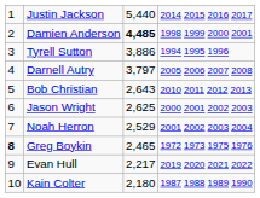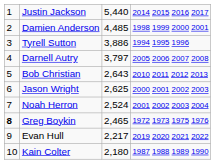 <table class="wikitable">
 <tr>
 <td>1</td>
 <td><a href='#'>Justin Jackson</a></td>
 <td>5,440</td>
 <td style="font-size:80%;"><a href='#'>2014</a> <a href='#'>2015</a> <a href='#'>2016</a> <a href='#'>2017</a></td>
 </tr>
 <tr>
 <td>2</td>
 <td><a href='#'>Damien Anderson</a></td>
-<td><strong>4,485</strong></td>
+<td>4,485</td>
 <td style="font-size:80%;"><a href='#'>1998</a> <a href='#'>1999</a> <a href='#'>2000</a> <a href='#'>2001</a></td>
 </tr>
 <tr>
 <td>3</td>
 <td><a href='#'>Tyrell Sutton</a></td>
 <td>3,886</td>
 <td style="font-size:80%;"><a href='#'>1994</a> <a href='#'>1995</a> <a href='#'>1996</a></td>
 </tr>
 <tr>
 <td>4</td>
 <td><a href='#'>Darnell Autry</a></td>
 <td>3,797</td>
 <td style="font-size:80%;"><a href='#'>2005</a> <a href='#'>2006</a> <a href='#'>2007</a> <a href='#'>2008</a></td>
 </tr>
 <tr>
 <td>5</td>
 <td><a href='#'>Bob Christian</a></td>
 <td>2,643</td>
 <td style="font-size:80%;"><a href='#'>2010</a> <a href='#'>2011</a> <a href='#'>2012</a> <a href='#'>2013</a></td>
 </tr>
 <tr>
 <td>6</td>
 <td><a href='#'>Jason Wright</a></td>
 <td>2,625</td>
 <td style="font-size:80%;"><a href='#'>2000</a> <a href='#'>2001</a> <a href='#'>2002</a> <a href='#'>2003</a></td>
 </tr>
 <tr>
 <td>7</td>
 <td><a href='#'>Noah Herron</a></td>
-<td>2,529</td>
+<td>2,524</td>
 <td style="font-size:80%;"><a href='#'>2001</a> <a href='#'>2002</a> <a href='#'>2003</a> <a href='#'>2004</a></td>
 </tr>
 <tr>
 <td><strong>8</strong></td>
 <td><a href='#'>Greg Boykin</a></td>
 <td>2,465</td>
 <td style="font-size:80%;"><a href='#'>1972</a> <a href='#'>1973</a> <a href='#'>1975</a> <a href='#'>1976</a></td>
 </tr>
 <tr>
 <td>9</td>
 <td>Evan Hull</td>
 <td>2,217</td>
 <td style="font-size:80%;"><a href='#'>2019</a> <a href='#'>2020</a> <a href='#'>2021</a> <a href='#'>2022</a></td>
 </tr>
 <tr>
 <td>10</td>
 <td><a href='#'>Kain Colter</a></td>
 <td>2,180</td>
 <td style="font-size:80%;"><a href='#'>1987</a> <a href='#'>1988</a> <a href='#'>1989</a> <a href='#'>1990</a></td>
 </tr>
 </table>
